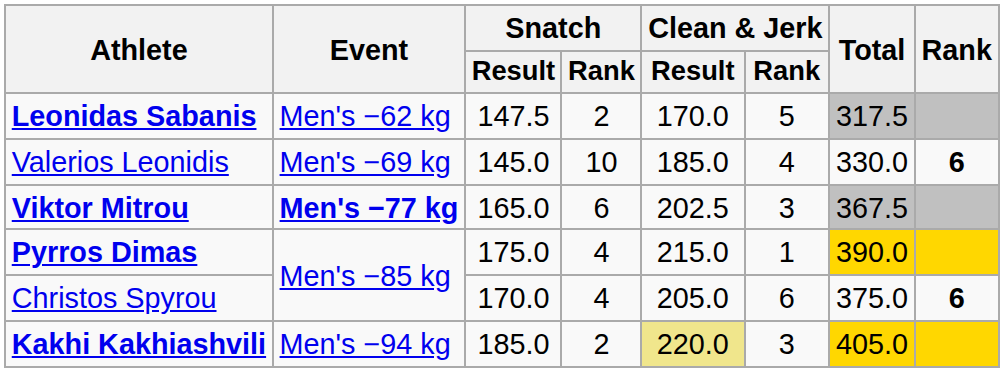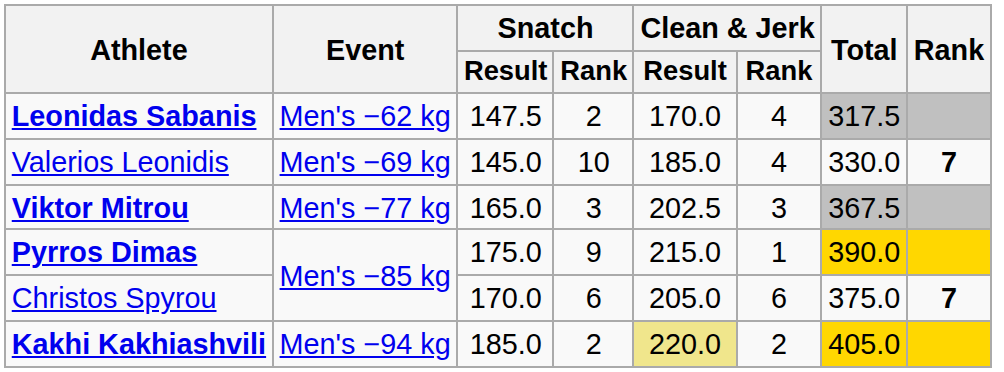 <table class="wikitable" style="font-size:90%">
 <tr>
 <th rowspan="2">Athlete</th>
 <th rowspan="2">Event</th>
 <th colspan="2">Snatch</th>
 <th colspan="2">Clean & Jerk</th>
 <th rowspan="2">Total</th>
 <th rowspan="2">Rank</th>
 </tr>
 <tr style="font-size:95%">
 <th>Result</th>
 <th>Rank</th>
 <th>Result</th>
 <th>Rank</th>
 </tr>
 <tr align=center>
 <td align=left><strong><a href='#'>Leonidas Sabanis</a></strong></td>
 <td align=left><a href='#'>Men's −62 kg</a></td>
 <td>147.5</td>
 <td>2</td>
 <td>170.0</td>
-<td>5</td>
+<td>4</td>
 <td align="center" bgcolor='silver'>317.5</td>
 <td align="center" bgcolor='silver'></td>
 </tr>
 <tr align=center>
 <td align=left><a href='#'>Valerios Leonidis</a></td>
 <td align=left><a href='#'>Men's −69 kg</a></td>
 <td>145.0</td>
 <td>10</td>
 <td>185.0</td>
 <td>4</td>
 <td>330.0</td>
-<td><strong>6</strong></td>
+<td><strong>7</strong></td>
 </tr>
 <tr align=center>
 <td align=left><strong><a href='#'>Viktor Mitrou</a></strong></td>
-<td align=left><strong><a href='#'>Men's −77 kg</a></strong></td>
+<td align=left><a href='#'>Men's −77 kg</a></td>
 <td>165.0</td>
-<td>6</td>
+<td>3</td>
 <td>202.5</td>
 <td>3</td>
 <td align="center" bgcolor='silver'>367.5</td>
 <td align="center" bgcolor='silver'></td>
 </tr>
 <tr align=center>
 <td align=left><strong><a href='#'>Pyrros Dimas</a></strong></td>
 <td align=left rowspan=2><a href='#'>Men's −85 kg</a></td>
 <td>175.0</td>
-<td>4</td>
+<td>9</td>
 <td>215.0</td>
 <td>1</td>
 <td align="center" bgcolor='gold'>390.0</td>
 <td align="center" bgcolor='gold'></td>
 </tr>
 <tr align=center>
 <td align=left><a href='#'>Christos Spyrou</a></td>
 <td>170.0</td>
-<td>4</td>
+<td>6</td>
 <td>205.0</td>
 <td>6</td>
 <td>375.0</td>
-<td><strong>6</strong></td>
+<td><strong>7</strong></td>
 </tr>
 <tr align=center>
 <td align=left><strong><a href='#'>Kakhi Kakhiashvili</a></strong></td>
 <td align=left><a href='#'>Men's −94 kg</a></td>
 <td>185.0</td>
 <td>2</td>
 <td style="background: khaki;">220.0</td>
-<td>3</td>
+<td>2</td>
 <td align="center" bgcolor='gold'>405.0</td>
 <td align="center" bgcolor='gold'></td>
 </tr>
 </table>
